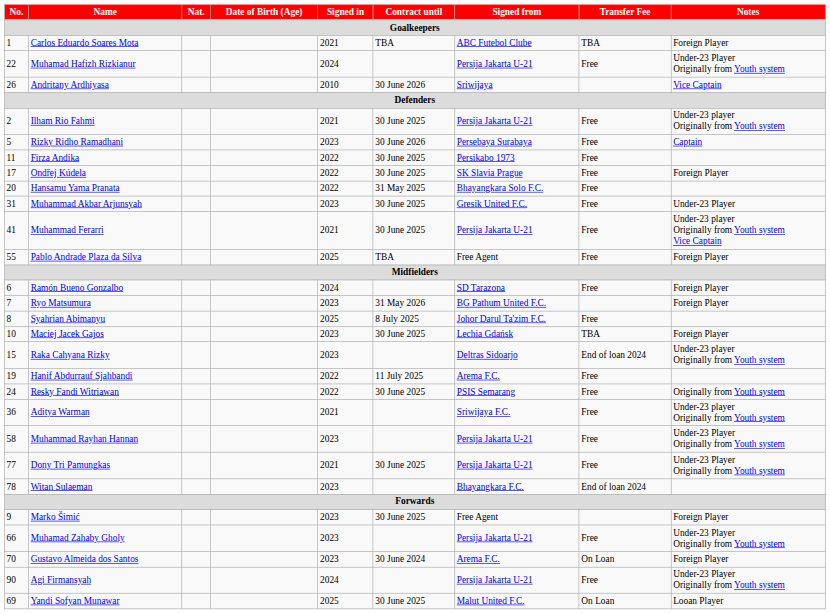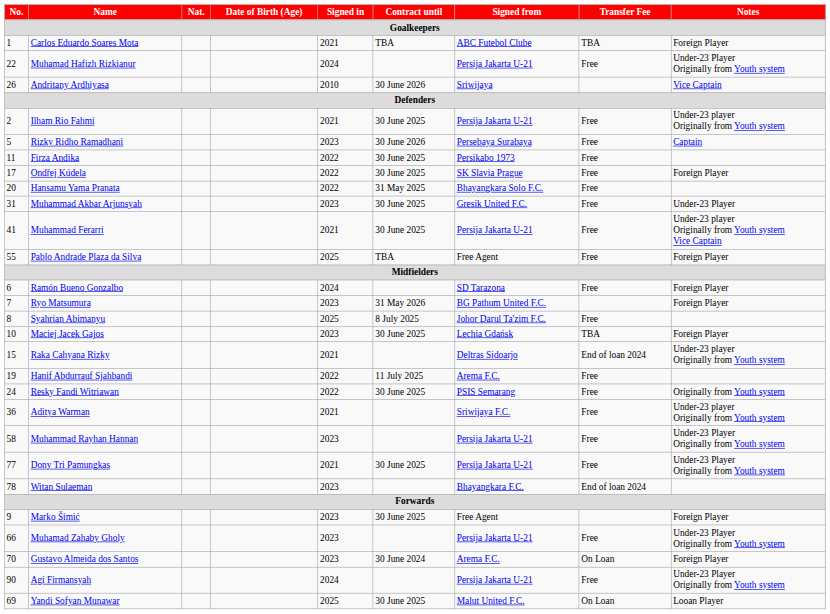 <table class="wikitable"  style="text-align:left; font-size:90%; width:100%;">
 <tr>
 <th style="background:red; color:white; text-align:center;">No.</th>
 <th style="background:red; color:white; text-align:center;">Name</th>
 <th style="background:red; color:white; text-align:center;">Nat.</th>
 <th style="background:red; color:white; text-align:center;">Date of Birth (Age)</th>
 <th style="background:red; color:white; text-align:center;">Signed in</th>
 <th style="background:red; color:white; text-align:center;">Contract until</th>
 <th style="background:red; color:white; text-align:center;">Signed from</th>
 <th style="background:red; color:white; text-align:center;">Transfer Fee</th>
 <th style="background:red; color:white; text-align:center;">Notes</th>
 </tr>
 <tr>
 <th colspan="9" style="background:#dcdcdc; text-align:center;">Goalkeepers</th>
 </tr>
 <tr>
 <td>1</td>
 <td><a href='#'>Carlos Eduardo Soares Mota</a></td>
 <td></td>
 <td></td>
 <td>2021</td>
 <td>TBA</td>
 <td> <a href='#'>ABC Futebol Clube</a></td>
 <td>TBA</td>
 <td>Foreign Player</td>
 </tr>
 <tr>
 <td>22</td>
 <td><a href='#'>Muhamad Hafizh Rizkianur</a></td>
 <td></td>
 <td></td>
 <td>2024</td>
 <td></td>
 <td> <a href='#'>Persija Jakarta U-21</a></td>
 <td>Free</td>
 <td>Under-23 Player <br> Originally from <a href='#'>Youth system</a></td>
 </tr>
 <tr>
 <td>26</td>
 <td><a href='#'>Andritany Ardhiyasa</a></td>
 <td></td>
 <td></td>
 <td>2010</td>
 <td>30 June 2026</td>
 <td> <a href='#'>Sriwijaya</a></td>
 <td></td>
 <td><a href='#'>Vice Captain</a></td>
 </tr>
 <tr>
 <th colspan="9" style="background:#dcdcdc; text-align:center;">Defenders</th>
 </tr>
 <tr>
 <td>2</td>
 <td><a href='#'>Ilham Rio Fahmi</a></td>
 <td></td>
 <td></td>
 <td>2021</td>
 <td>30 June 2025</td>
 <td> <a href='#'>Persija Jakarta U-21</a></td>
 <td>Free</td>
 <td>Under-23 player <br> Originally from <a href='#'>Youth system</a></td>
 </tr>
 <tr>
 <td>5</td>
 <td><a href='#'>Rizky Ridho Ramadhani</a></td>
 <td></td>
 <td></td>
 <td>2023</td>
 <td>30 June 2026</td>
 <td> <a href='#'>Persebaya Surabaya</a></td>
 <td>Free</td>
 <td><a href='#'>Captain</a></td>
 </tr>
 <tr>
 <td>11</td>
 <td><a href='#'>Firza Andika</a></td>
 <td></td>
 <td></td>
 <td>2022</td>
 <td>30 June 2025</td>
 <td> <a href='#'>Persikabo 1973</a></td>
 <td>Free</td>
 <td></td>
 </tr>
 <tr>
 <td>17</td>
 <td><a href='#'>Ondřej Kúdela</a></td>
 <td></td>
 <td></td>
 <td>2022</td>
 <td>30 June 2025</td>
 <td> <a href='#'>SK Slavia Prague</a></td>
 <td>Free</td>
 <td>Foreign Player</td>
 </tr>
 <tr>
 <td>20</td>
 <td><a href='#'>Hansamu Yama Pranata</a></td>
 <td></td>
 <td></td>
 <td>2022</td>
 <td>31 May 2025</td>
 <td> <a href='#'>Bhayangkara Solo F.C.</a></td>
 <td>Free</td>
 <td></td>
 </tr>
 <tr>
 <td>31</td>
 <td><a href='#'>Muhammad Akbar Arjunsyah</a></td>
 <td></td>
 <td></td>
 <td>2023</td>
 <td>30 June 2025</td>
 <td> <a href='#'>Gresik United F.C.</a></td>
 <td>Free</td>
 <td>Under-23 Player</td>
 </tr>
 <tr>
 <td>41</td>
 <td><a href='#'>Muhammad Ferarri</a></td>
 <td></td>
 <td></td>
 <td>2021</td>
 <td>30 June 2025</td>
 <td> <a href='#'>Persija Jakarta U-21</a></td>
 <td>Free</td>
 <td>Under-23 player <br> Originally from <a href='#'>Youth system</a><br><a href='#'>Vice Captain</a></td>
 </tr>
 <tr>
 <td>55</td>
 <td><a href='#'>Pablo Andrade Plaza da Silva</a></td>
 <td></td>
 <td></td>
 <td>2025</td>
 <td>TBA</td>
 <td>Free Agent</td>
 <td>Free</td>
 <td>Foreign Player</td>
 </tr>
 <tr>
 <th colspan="9" style="background:#dcdcdc; text-align:center;">Midfielders</th>
 </tr>
 <tr>
 <td>6</td>
 <td><a href='#'>Ramón Bueno Gonzalbo</a></td>
 <td></td>
 <td></td>
 <td>2024</td>
 <td></td>
 <td> <a href='#'>SD Tarazona</a></td>
 <td>Free</td>
 <td>Foreign Player</td>
 </tr>
 <tr>
 <td>7</td>
 <td><a href='#'>Ryo Matsumura</a></td>
 <td></td>
 <td></td>
 <td>2023</td>
 <td>31 May 2026</td>
 <td> <a href='#'>BG Pathum United F.C.</a></td>
 <td></td>
 <td>Foreign Player</td>
 </tr>
 <tr>
 <td>8</td>
 <td><a href='#'>Syahrian Abimanyu</a></td>
 <td></td>
 <td></td>
 <td>2025</td>
 <td>8 July 2025</td>
 <td> <a href='#'>Johor Darul Ta'zim F.C.</a></td>
 <td>Free</td>
 <td></td>
 </tr>
 <tr>
 <td>10</td>
 <td><a href='#'>Maciej Jacek Gajos</a></td>
 <td></td>
 <td></td>
 <td>2023</td>
 <td>30 June 2025</td>
 <td> <a href='#'>Lechia Gdańsk</a></td>
 <td>TBA</td>
 <td>Foreign Player</td>
 </tr>
 <tr>
 <td>15</td>
 <td><a href='#'>Raka Cahyana Rizky</a></td>
 <td></td>
 <td></td>
-<td>2023</td>
+<td>2021</td>
 <td></td>
 <td> <a href='#'>Deltras Sidoarjo</a></td>
 <td>End of loan 2024</td>
 <td>Under-23 player <br> Originally from <a href='#'>Youth system</a></td>
 </tr>
 <tr>
 <td>19</td>
 <td><a href='#'>Hanif Abdurrauf Sjahbandi</a></td>
 <td></td>
 <td></td>
 <td>2022</td>
 <td>11 July 2025</td>
 <td> <a href='#'>Arema F.C.</a></td>
 <td>Free</td>
 <td></td>
 </tr>
 <tr>
 <td>24</td>
 <td><a href='#'>Resky Fandi Witriawan</a></td>
 <td></td>
 <td></td>
 <td>2022</td>
 <td>30 June 2025</td>
 <td> <a href='#'>PSIS Semarang</a></td>
 <td>Free</td>
 <td>Originally from <a href='#'>Youth system</a></td>
 </tr>
 <tr>
 <td>36</td>
 <td><a href='#'>Aditya Warman</a></td>
 <td></td>
 <td></td>
 <td>2021</td>
 <td></td>
 <td> <a href='#'>Sriwijaya F.C.</a></td>
 <td>Free</td>
 <td>Under-23 player <br> Originally from <a href='#'>Youth system</a></td>
 </tr>
 <tr>
 <td>58</td>
 <td><a href='#'>Muhammad Rayhan Hannan</a></td>
 <td></td>
 <td></td>
 <td>2023</td>
 <td></td>
 <td> <a href='#'>Persija Jakarta U-21</a></td>
 <td>Free</td>
 <td>Under-23 Player <br> Originally from <a href='#'>Youth system</a></td>
 </tr>
 <tr>
 <td>77</td>
 <td><a href='#'>Dony Tri Pamungkas</a></td>
 <td></td>
 <td></td>
 <td>2021</td>
 <td>30 June 2025</td>
 <td> <a href='#'>Persija Jakarta U-21</a></td>
 <td>Free</td>
 <td>Under-23 Player <br> Originally from <a href='#'>Youth system</a></td>
 </tr>
 <tr>
 <td>78</td>
 <td><a href='#'>Witan Sulaeman</a></td>
 <td></td>
 <td></td>
 <td>2023</td>
 <td></td>
 <td> <a href='#'>Bhayangkara F.C.</a></td>
 <td>End of loan 2024</td>
 <td></td>
 </tr>
 <tr>
 <th colspan="9" style="background:#dcdcdc; text-align:center;">Forwards</th>
 </tr>
 <tr>
 <td>9</td>
 <td><a href='#'>Marko Šimić</a></td>
 <td></td>
 <td></td>
 <td>2023</td>
 <td>30 June 2025</td>
 <td>Free Agent</td>
 <td></td>
 <td>Foreign Player</td>
 </tr>
 <tr>
 <td>66</td>
 <td><a href='#'>Muhamad Zahaby Gholy</a></td>
 <td></td>
 <td></td>
 <td>2023</td>
 <td></td>
 <td> <a href='#'>Persija Jakarta U-21</a></td>
 <td>Free</td>
 <td>Under-23 Player <br> Originally from <a href='#'>Youth system</a></td>
 </tr>
 <tr>
 <td>70</td>
 <td><a href='#'>Gustavo Almeida dos Santos</a></td>
 <td></td>
 <td></td>
 <td>2023</td>
 <td>30 June 2024</td>
 <td> <a href='#'>Arema F.C.</a></td>
 <td>On Loan</td>
 <td>Foreign Player</td>
 </tr>
 <tr>
 <td>90</td>
 <td><a href='#'>Agi Firmansyah</a></td>
 <td></td>
 <td></td>
 <td>2024</td>
 <td></td>
 <td> <a href='#'>Persija Jakarta U-21</a></td>
 <td>Free</td>
 <td>Under-23 Player <br> Originally from <a href='#'>Youth system</a></td>
 </tr>
 <tr>
 <td>69</td>
 <td><a href='#'>Yandi Sofyan Munawar</a></td>
 <td></td>
 <td></td>
 <td>2025</td>
 <td>30 June 2025</td>
 <td> <a href='#'>Malut United F.C.</a></td>
 <td>On Loan</td>
 <td>Looan Player</td>
 </tr>
 </table>
